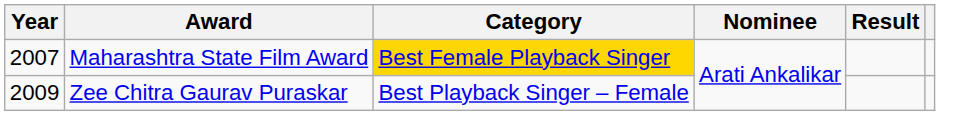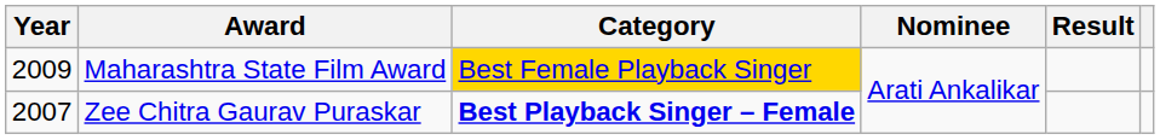 <table class="wikitable">
 <tr>
 <th>Year</th>
 <th>Award</th>
 <th>Category</th>
 <th>Nominee</th>
 <th>Result</th>
 <th></th>
 </tr>
 <tr>
-<td>2007</td>
+<td>2009</td>
 <td><a href='#'>Maharashtra State Film Award</a></td>
 <td style="background: gold;"><a href='#'>Best Female Playback Singer</a></td>
 <td rowspan="2"><a href='#'>Arati Ankalikar</a></td>
 <td></td>
 <td></td>
 </tr>
 <tr>
-<td>2009</td>
+<td>2007</td>
 <td><a href='#'>Zee Chitra Gaurav Puraskar</a></td>
-<td><a href='#'>Best Playback Singer – Female</a></td>
+<td><strong><a href='#'>Best Playback Singer – Female</a></strong></td>
 <td></td>
 <td></td>
 </tr>
 </table>
